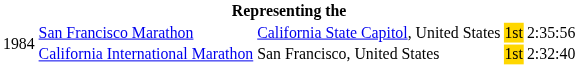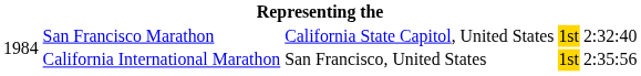 <table>
 <tr>
 <th colspan="5">Representing the </th>
 </tr>
 <tr>
 <td rowspan=2>1984</td>
 <td><a href='#'>San Francisco Marathon</a></td>
 <td><a href='#'>California State Capitol</a>, United States</td>
 <td bgcolor=gold>1st</td>
-<td>2:35:56</td>
+<td>2:32:40</td>
 </tr>
 <tr>
 <td><a href='#'>California International Marathon</a></td>
 <td>San Francisco, United States</td>
 <td bgcolor="gold">1st</td>
-<td>2:32:40</td>
+<td>2:35:56</td>
 </tr>
 </table>
